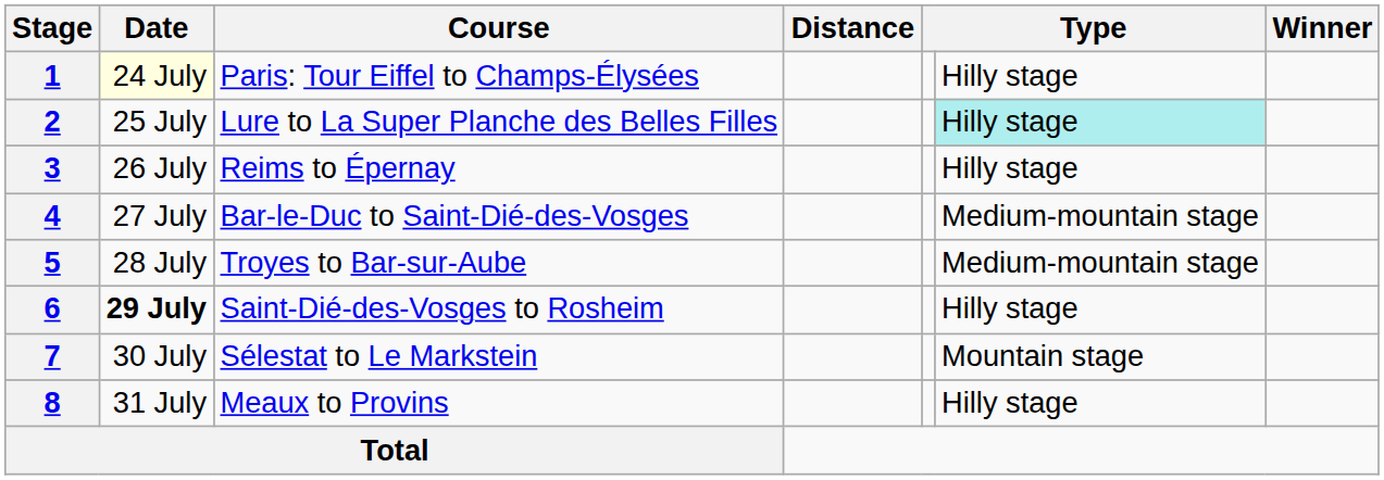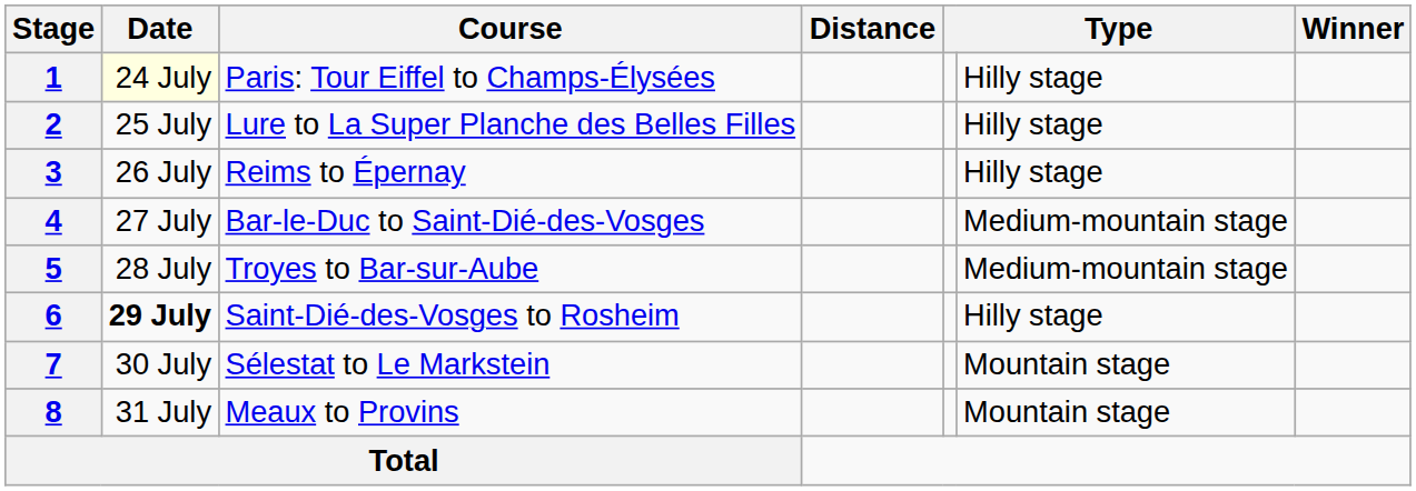 <table class="wikitable sortable">
 <tr>
 <th scope="col">Stage</th>
 <th scope="col">Date</th>
 <th scope="col">Course</th>
 <th scope="col">Distance</th>
 <th colspan="2" scope="col">Type</th>
 <th scope="col">Winner</th>
 </tr>
 <tr>
 <th><a href='#'>1</a></th>
 <td style="background: lightyellow; text-align:right">24 July</td>
 <td><a href='#'>Paris</a>: <a href='#'>Tour Eiffel</a> to <a href='#'>Champs-Élysées</a></td>
 <td style="text-align:center;"></td>
 <td></td>
 <td>Hilly stage</td>
 <td></td>
 </tr>
 <tr>
 <th><a href='#'>2</a></th>
 <td style="text-align:right">25 July</td>
 <td><a href='#'>Lure</a> to <a href='#'>La Super Planche des Belles Filles</a></td>
 <td style="text-align:center;"></td>
 <td></td>
-<td style="background: paleturquoise;">Hilly stage</td>
+<td>Hilly stage</td>
 <td></td>
 </tr>
 <tr>
 <th><a href='#'>3</a></th>
 <td style="text-align:right">26 July</td>
 <td><a href='#'>Reims</a> to <a href='#'>Épernay</a></td>
 <td style="text-align:center;"></td>
 <td></td>
 <td>Hilly stage</td>
 <td></td>
 </tr>
 <tr>
 <th><a href='#'>4</a></th>
 <td style="text-align:right">27 July</td>
 <td><a href='#'>Bar-le-Duc</a> to <a href='#'>Saint-Dié-des-Vosges</a></td>
 <td style="text-align:center;"></td>
 <td></td>
 <td>Medium-mountain stage</td>
 <td></td>
 </tr>
 <tr>
 <th><a href='#'>5</a></th>
 <td style="text-align:right">28 July</td>
 <td><a href='#'>Troyes</a> to <a href='#'>Bar-sur-Aube</a></td>
 <td style="text-align:center;"></td>
 <td></td>
 <td>Medium-mountain stage</td>
 <td></td>
 </tr>
 <tr>
 <th><a href='#'>6</a></th>
 <td style="text-align:right"><strong>29 July</strong></td>
 <td><a href='#'>Saint-Dié-des-Vosges</a> to <a href='#'>Rosheim</a></td>
 <td style="text-align:center;"></td>
 <td></td>
 <td>Hilly stage</td>
 <td></td>
 </tr>
 <tr>
 <th><a href='#'>7</a></th>
 <td style="text-align:right">30 July</td>
 <td><a href='#'>Sélestat</a> to <a href='#'>Le Markstein</a></td>
 <td style="text-align:center;"></td>
 <td></td>
 <td>Mountain stage</td>
 <td></td>
 </tr>
 <tr>
 <th><a href='#'>8</a></th>
 <td style="text-align:right">31 July</td>
 <td><a href='#'>Meaux</a> to <a href='#'>Provins</a></td>
 <td style="text-align:center;"></td>
 <td></td>
-<td>Hilly stage</td>
+<td>Mountain stage</td>
 <td></td>
 </tr>
 <tr>
 <th colspan="3">Total</th>
 <td colspan="4" style="text-align:center"></td>
 </tr>
 </table>
